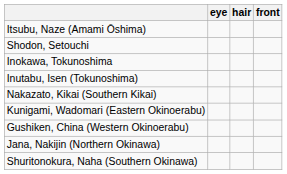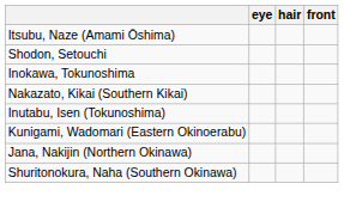 <table class="wikitable">
 <tr>
 <th></th>
 <th>eye</th>
 <th>hair</th>
 <th>front</th>
 </tr>
 <tr>
 <td>Itsubu, Naze (Amami Ōshima)</td>
 <td></td>
 <td></td>
 <td></td>
 </tr>
 <tr>
 <td>Shodon, Setouchi</td>
 <td></td>
 <td></td>
 <td></td>
 </tr>
 <tr>
 <td>Inokawa, Tokunoshima</td>
 <td></td>
 <td></td>
 <td></td>
 </tr>
 <tr>
+<td>Nakazato, Kikai (Southern Kikai)</td>
+<td></td>
+<td></td>
+<td></td>
+</tr>
+<tr>
 <td>Inutabu, Isen (Tokunoshima)</td>
 <td></td>
 <td></td>
 <td></td>
 </tr>
 <tr>
-<td>Nakazato, Kikai (Southern Kikai)</td>
-<td></td>
-<td></td>
-<td></td>
-</tr>
-<tr>
 <td>Kunigami, Wadomari (Eastern Okinoerabu)</td>
-<td></td>
-<td></td>
-<td></td>
-</tr>
-<tr>
-<td>Gushiken, China (Western Okinoerabu)</td>
 <td></td>
 <td></td>
 <td></td>
 </tr>
 <tr>
 <td>Jana, Nakijin (Northern Okinawa)</td>
 <td></td>
 <td></td>
 <td></td>
 </tr>
 <tr>
 <td>Shuritonokura, Naha (Southern Okinawa)</td>
 <td></td>
 <td></td>
 <td></td>
 </tr>
 </table>
